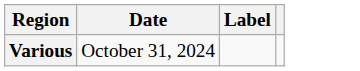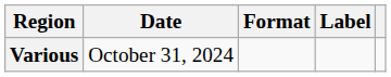 <table class="wikitable plainrowheaders">
 <tr>
 <th scope="col">Region</th>
 <th scope="col">Date</th>
+<th scope="col">Format</th>
 <th scope="col">Label</th>
 <th scope="col"></th>
 </tr>
 <tr>
 <th scope="row">Various</th>
 <td>October 31, 2024</td>
 <td></td>
+<td></td>
 <td style="text-align:center"></td>
 </tr>
 </table>
